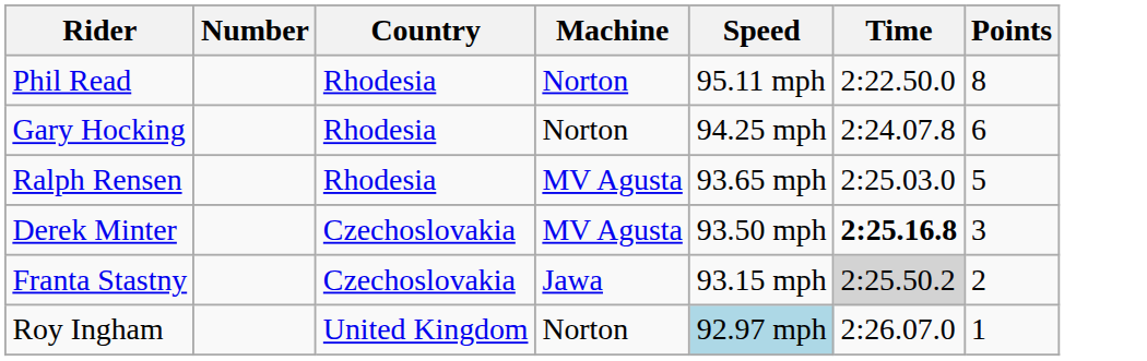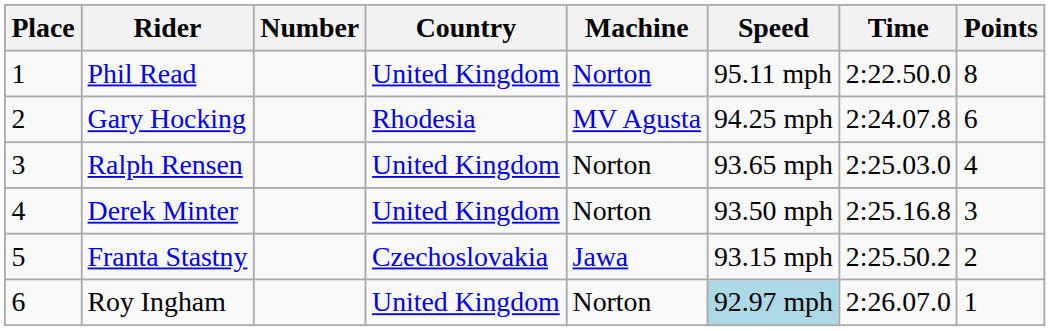 <table class="wikitable" style="font-size: 95%;">
 <tr>
+<th>Place</th>
 <th>Rider</th>
 <th>Number</th>
 <th>Country</th>
 <th>Machine</th>
 <th>Speed</th>
 <th>Time</th>
 <th>Points</th>
 </tr>
 <tr>
+<td>1</td>
 <td> <a href='#'>Phil Read</a></td>
 <td></td>
-<td><a href='#'>Rhodesia</a></td>
+<td><a href='#'>United Kingdom</a></td>
 <td><a href='#'>Norton</a></td>
 <td>95.11 mph</td>
 <td>2:22.50.0</td>
 <td>8</td>
 </tr>
 <tr>
+<td>2</td>
 <td> <a href='#'>Gary Hocking</a></td>
 <td></td>
 <td><a href='#'>Rhodesia</a></td>
-<td>Norton</td>
+<td><a href='#'>MV Agusta</a></td>
 <td>94.25 mph</td>
 <td>2:24.07.8</td>
 <td>6</td>
 </tr>
 <tr>
+<td>3</td>
 <td> <a href='#'>Ralph Rensen</a></td>
 <td></td>
-<td><a href='#'>Rhodesia</a></td>
-<td><a href='#'>MV Agusta</a></td>
+<td><a href='#'>United Kingdom</a></td>
+<td>Norton</td>
 <td>93.65 mph</td>
 <td>2:25.03.0</td>
-<td>5</td>
+<td>4</td>
 </tr>
 <tr>
+<td>4</td>
 <td> <a href='#'>Derek Minter</a></td>
 <td></td>
-<td><a href='#'>Czechoslovakia</a></td>
-<td><a href='#'>MV Agusta</a></td>
+<td><a href='#'>United Kingdom</a></td>
+<td>Norton</td>
 <td>93.50 mph</td>
-<td><strong>2:25.16.8</strong></td>
+<td>2:25.16.8</td>
 <td>3</td>
 </tr>
 <tr>
+<td>5</td>
 <td> <a href='#'>Franta Stastny</a></td>
 <td></td>
 <td><a href='#'>Czechoslovakia</a></td>
 <td><a href='#'>Jawa</a></td>
 <td>93.15 mph</td>
-<td style="background: lightgrey;">2:25.50.2</td>
+<td>2:25.50.2</td>
 <td>2</td>
 </tr>
 <tr>
+<td>6</td>
 <td> Roy Ingham</td>
 <td></td>
 <td><a href='#'>United Kingdom</a></td>
 <td>Norton</td>
 <td style="background: lightblue;">92.97 mph</td>
 <td>2:26.07.0</td>
 <td>1</td>
 </tr>
 </table>
